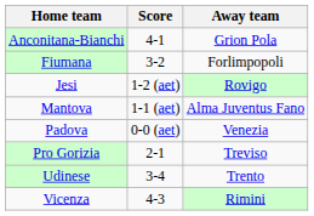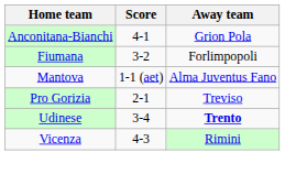 <table class="wikitable" style="text-align: center">
 <tr>
 <th>Home team</th>
 <th>Score</th>
 <th>Away team</th>
 </tr>
 <tr>
 <td bgcolor="ccffcc"><a href='#'>Anconitana-Bianchi</a></td>
 <td>4-1</td>
 <td><a href='#'>Grion Pola</a></td>
 </tr>
 <tr>
 <td bgcolor="ccffcc"><a href='#'>Fiumana</a></td>
 <td>3-2</td>
 <td>Forlimpopoli</td>
 </tr>
 <tr>
-<td><a href='#'>Jesi</a></td>
-<td>1-2 (<a href='#'>aet</a>)</td>
-<td bgcolor="ccffcc"><a href='#'>Rovigo</a></td>
-</tr>
-<tr>
 <td><a href='#'>Mantova</a></td>
 <td>1-1 (<a href='#'>aet</a>)</td>
 <td><a href='#'>Alma Juventus Fano</a></td>
-</tr>
-<tr>
-<td><a href='#'>Padova</a></td>
-<td>0-0 (<a href='#'>aet</a>)</td>
-<td><a href='#'>Venezia</a></td>
 </tr>
 <tr>
 <td bgcolor="ccffcc"><a href='#'>Pro Gorizia</a></td>
 <td>2-1</td>
 <td><a href='#'>Treviso</a></td>
 </tr>
 <tr>
 <td bgcolor="ccffcc"><a href='#'>Udinese</a></td>
 <td>3-4</td>
-<td><a href='#'>Trento</a></td>
+<td><strong><a href='#'>Trento</a></strong></td>
 </tr>
 <tr>
 <td><a href='#'>Vicenza</a></td>
 <td>4-3</td>
 <td bgcolor="ccffcc"><a href='#'>Rimini</a></td>
 </tr>
 </table>
